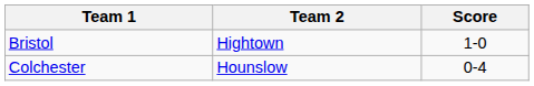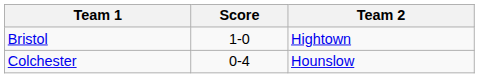 <table class="wikitable" style="font-size: 100%">
 <tr>
 <th width=200>Team 1</th>
+<th width=100>Score</th>
 <th width=200>Team 2</th>
-<th width=100>Score</th>
 </tr>
 <tr>
 <td><a href='#'>Bristol</a></td>
+<td align=center>1-0</td>
 <td><a href='#'>Hightown</a></td>
-<td align=center>1-0</td>
 </tr>
 <tr>
 <td><a href='#'>Colchester</a></td>
+<td align=center>0-4</td>
 <td><a href='#'>Hounslow</a></td>
-<td align=center>0-4</td>
 </tr>
 </table>
